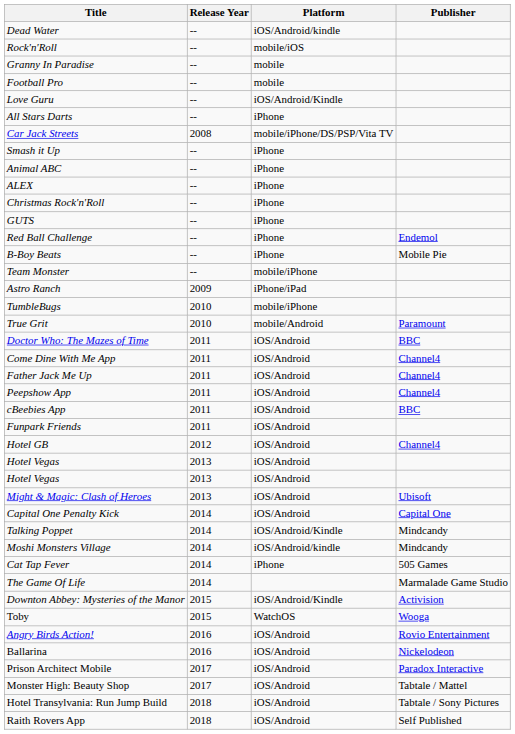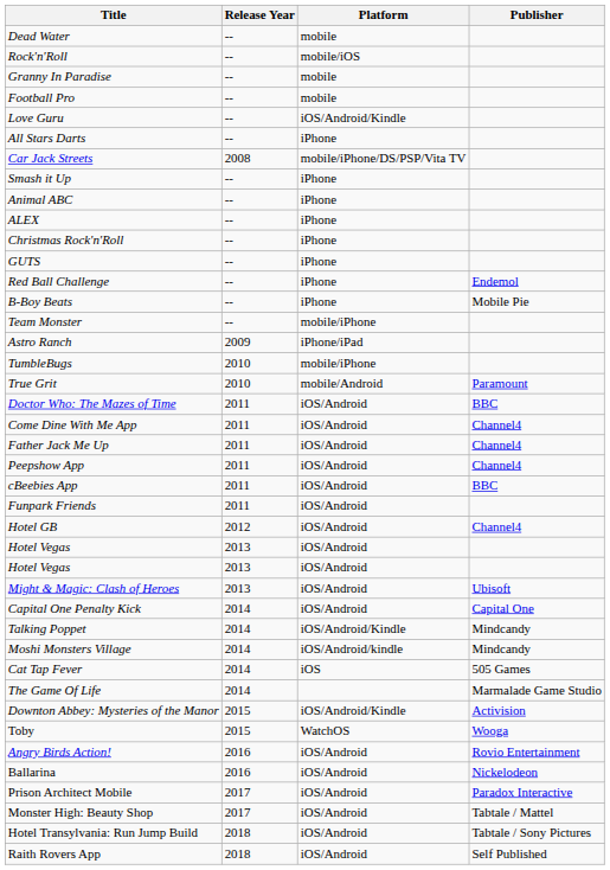 <table class="wikitable sortable">
 <tr>
 <th>Title</th>
 <th>Release Year</th>
 <th>Platform</th>
 <th>Publisher</th>
 </tr>
 <tr>
 <td><em>Dead Water</em></td>
 <td>--</td>
-<td>iOS/Android/kindle</td>
+<td>mobile</td>
 <td></td>
 </tr>
 <tr>
 <td><em>Rock'n'Roll</em></td>
 <td>--</td>
 <td>mobile/iOS</td>
 <td></td>
 </tr>
 <tr>
 <td><em>Granny In Paradise</em></td>
 <td>--</td>
 <td>mobile</td>
 <td></td>
 </tr>
 <tr>
 <td><em>Football Pro</em></td>
 <td>--</td>
 <td>mobile</td>
 <td></td>
 </tr>
 <tr>
 <td><em>Love Guru</em></td>
 <td>--</td>
 <td>iOS/Android/Kindle</td>
 <td></td>
 </tr>
 <tr>
 <td><em>All Stars Darts</em></td>
 <td>--</td>
 <td>iPhone</td>
 <td></td>
 </tr>
 <tr>
 <td><em><a href='#'>Car Jack Streets</a></em></td>
 <td>2008</td>
 <td>mobile/iPhone/DS/PSP/Vita TV</td>
 <td></td>
 </tr>
 <tr>
 <td><em>Smash it Up</em></td>
 <td>--</td>
 <td>iPhone</td>
 <td></td>
 </tr>
 <tr>
 <td><em>Animal ABC</em></td>
 <td>--</td>
 <td>iPhone</td>
 <td></td>
 </tr>
 <tr>
 <td><em>ALEX</em></td>
 <td>--</td>
 <td>iPhone</td>
 <td></td>
 </tr>
 <tr>
 <td><em>Christmas Rock'n'Roll</em></td>
 <td>--</td>
 <td>iPhone</td>
 <td></td>
 </tr>
 <tr>
 <td><em>GUTS</em></td>
 <td>--</td>
 <td>iPhone</td>
 <td></td>
 </tr>
 <tr>
 <td><em>Red Ball Challenge</em></td>
 <td>--</td>
 <td>iPhone</td>
 <td><a href='#'>Endemol</a></td>
 </tr>
 <tr>
 <td><em>B-Boy Beats</em></td>
 <td>--</td>
 <td>iPhone</td>
 <td>Mobile Pie</td>
 </tr>
 <tr>
 <td><em>Team Monster</em></td>
 <td>--</td>
 <td>mobile/iPhone</td>
 <td></td>
 </tr>
 <tr>
 <td><em>Astro Ranch</em></td>
 <td>2009</td>
 <td>iPhone/iPad</td>
 <td></td>
 </tr>
 <tr>
 <td><em>TumbleBugs</em></td>
 <td>2010</td>
 <td>mobile/iPhone</td>
 <td></td>
 </tr>
 <tr>
 <td><em>True Grit</em></td>
 <td>2010</td>
 <td>mobile/Android</td>
 <td><a href='#'>Paramount</a></td>
 </tr>
 <tr>
 <td><em><a href='#'>Doctor Who: The Mazes of Time</a></em></td>
 <td>2011</td>
 <td>iOS/Android</td>
 <td><a href='#'>BBC</a></td>
 </tr>
 <tr>
 <td><em>Come Dine With Me App</em></td>
 <td>2011</td>
 <td>iOS/Android</td>
 <td><a href='#'>Channel4</a></td>
 </tr>
 <tr>
 <td><em>Father Jack Me Up</em></td>
 <td>2011</td>
 <td>iOS/Android</td>
 <td><a href='#'>Channel4</a></td>
 </tr>
 <tr>
 <td><em>Peepshow App</em></td>
 <td>2011</td>
 <td>iOS/Android</td>
 <td><a href='#'>Channel4</a></td>
 </tr>
 <tr>
 <td><em>cBeebies App</em></td>
 <td>2011</td>
 <td>iOS/Android</td>
 <td><a href='#'>BBC</a></td>
 </tr>
 <tr>
 <td><em>Funpark Friends</em></td>
 <td>2011</td>
 <td>iOS/Android</td>
 <td></td>
 </tr>
 <tr>
 <td><em>Hotel GB</em></td>
 <td>2012</td>
 <td>iOS/Android</td>
 <td><a href='#'>Channel4</a></td>
 </tr>
 <tr>
 <td><em>Hotel Vegas</em></td>
 <td>2013</td>
 <td>iOS/Android</td>
 <td></td>
 </tr>
 <tr>
 <td><em>Hotel Vegas</em></td>
 <td>2013</td>
 <td>iOS/Android</td>
 <td></td>
 </tr>
 <tr>
 <td><em><a href='#'>Might & Magic: Clash of Heroes</a></em></td>
 <td>2013</td>
 <td>iOS/Android</td>
 <td><a href='#'>Ubisoft</a></td>
 </tr>
 <tr>
 <td><em>Capital One Penalty Kick</em></td>
 <td>2014</td>
 <td>iOS/Android</td>
 <td><a href='#'>Capital One</a></td>
 </tr>
 <tr>
 <td><em>Talking Poppet</em></td>
 <td>2014</td>
 <td>iOS/Android/Kindle</td>
 <td>Mindcandy</td>
 </tr>
 <tr>
 <td><em>Moshi Monsters Village</em></td>
 <td>2014</td>
 <td>iOS/Android/kindle</td>
 <td>Mindcandy</td>
 </tr>
 <tr>
 <td><em>Cat Tap Fever</em></td>
 <td>2014</td>
-<td>iPhone</td>
+<td>iOS</td>
 <td>505 Games</td>
 </tr>
 <tr>
 <td><em>The Game Of Life</em></td>
 <td>2014</td>
 <td></td>
 <td>Marmalade Game Studio</td>
 </tr>
 <tr>
 <td><em>Downton Abbey: Mysteries of the Manor</em></td>
 <td>2015</td>
 <td>iOS/Android/Kindle</td>
 <td><a href='#'>Activision</a></td>
 </tr>
 <tr>
 <td>Toby</td>
 <td>2015</td>
 <td>WatchOS</td>
 <td><a href='#'>Wooga</a></td>
 </tr>
 <tr>
 <td><em><a href='#'>Angry Birds Action!</a></em></td>
 <td>2016</td>
 <td>iOS/Android</td>
 <td><a href='#'>Rovio Entertainment</a></td>
 </tr>
 <tr>
 <td>Ballarina</td>
 <td>2016</td>
 <td>iOS/Android</td>
 <td><a href='#'>Nickelodeon</a></td>
 </tr>
 <tr>
 <td>Prison Architect Mobile</td>
 <td>2017</td>
 <td>iOS/Android</td>
 <td><a href='#'>Paradox Interactive</a></td>
 </tr>
 <tr>
 <td>Monster High: Beauty Shop</td>
 <td>2017</td>
 <td>iOS/Android</td>
 <td>Tabtale / Mattel</td>
 </tr>
 <tr>
 <td>Hotel Transylvania: Run Jump Build</td>
 <td>2018</td>
 <td>iOS/Android</td>
 <td>Tabtale / Sony Pictures</td>
 </tr>
 <tr>
 <td>Raith Rovers App</td>
 <td>2018</td>
 <td>iOS/Android</td>
 <td>Self Published</td>
 </tr>
 </table>
